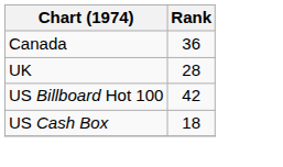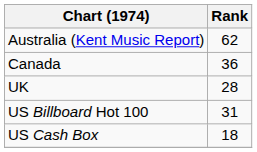 <table class="wikitable sortable">
 <tr>
 <th>Chart (1974)</th>
 <th style="text-align:center;">Rank</th>
+</tr>
+<tr>
+<td>Australia (<a href='#'>Kent Music Report</a>)</td>
+<td style="text-align:center;">62</td>
 </tr>
 <tr>
 <td>Canada</td>
 <td style="text-align:center;">36</td>
 </tr>
 <tr>
 <td>UK</td>
 <td style="text-align:center;">28</td>
 </tr>
 <tr>
 <td>US <em>Billboard</em> Hot 100</td>
-<td style="text-align:center;">42</td>
+<td style="text-align:center;">31</td>
 </tr>
 <tr>
 <td>US <em>Cash Box</em></td>
 <td style="text-align:center;">18</td>
 </tr>
 <tr>
 </tr>
 </table>
